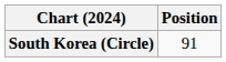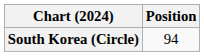 <table class="wikitable plainrowheaders" style="text-align:center">
 <tr>
 <th scope="col">Chart (2024)</th>
 <th scope="col">Position</th>
 </tr>
 <tr>
 <th scope="row">South Korea (Circle)</th>
-<td>91</td>
+<td>94</td>
 </tr>
 </table>
